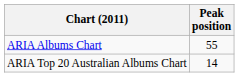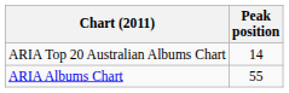 <table class="wikitable">
 <tr>
 <th>Chart (2011)</th>
 <th>Peak<br>position</th>
 </tr>
 <tr>
+<td>ARIA Top 20 Australian Albums Chart</td>
+<td align="center">14</td>
+</tr>
+<tr>
 <td><a href='#'>ARIA Albums Chart</a></td>
 <td align="center">55</td>
 </tr>
-<tr>
-<td>ARIA Top 20 Australian Albums Chart</td>
-<td align="center">14</td>
-</tr>
 </table>
